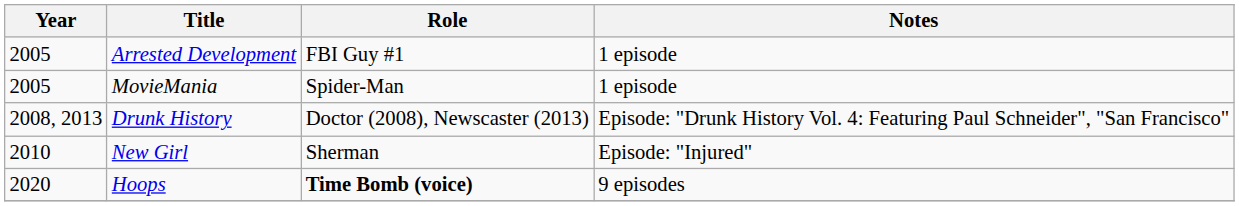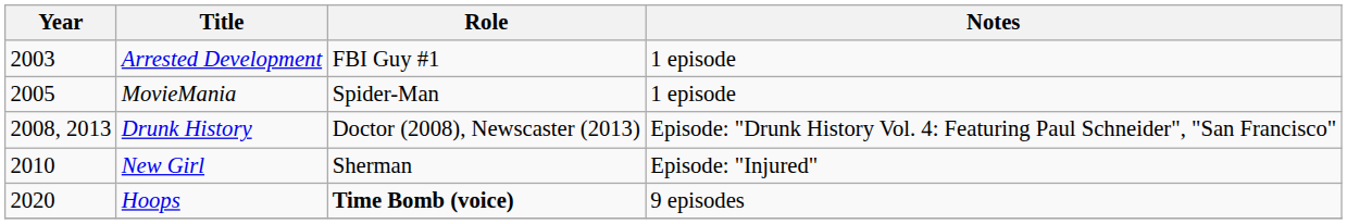 <table class="wikitable">
 <tr>
 <th>Year</th>
 <th>Title</th>
 <th>Role</th>
 <th>Notes</th>
 </tr>
 <tr>
-<td>2005</td>
+<td>2003</td>
 <td><em><a href='#'>Arrested Development</a></em></td>
 <td>FBI Guy #1</td>
 <td>1 episode</td>
 </tr>
 <tr>
 <td>2005</td>
 <td><em>MovieMania</em></td>
 <td>Spider-Man</td>
 <td>1 episode</td>
 </tr>
 <tr>
 <td>2008, 2013</td>
 <td><em><a href='#'>Drunk History</a></em></td>
 <td>Doctor (2008), Newscaster (2013)</td>
 <td>Episode: "Drunk History Vol. 4: Featuring Paul Schneider", "San Francisco"</td>
 </tr>
 <tr>
 <td>2010</td>
 <td><em><a href='#'>New Girl</a></em></td>
 <td>Sherman</td>
 <td>Episode: "Injured"</td>
 </tr>
 <tr>
 <td>2020</td>
 <td><em><a href='#'>Hoops</a></em></td>
 <td><strong>Time Bomb (voice)</strong></td>
 <td>9 episodes</td>
 </tr>
 <tr>
 </tr>
 </table>
